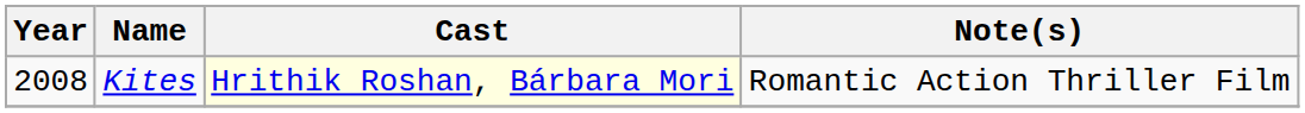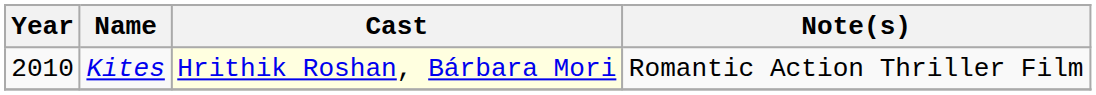 <table class="wikitable">
 <tr>
 <th>Year</th>
 <th>Name</th>
 <th>Cast</th>
 <th>Note(s)</th>
 </tr>
 <tr>
-<td>2008</td>
+<td>2010</td>
 <td><em><a href='#'>Kites</a></em></td>
 <td style="background: lightyellow;"><a href='#'>Hrithik Roshan</a>, <a href='#'>Bárbara Mori</a></td>
 <td>Romantic Action Thriller Film</td>
 </tr>
 <tr>
 </tr>
 </table>
